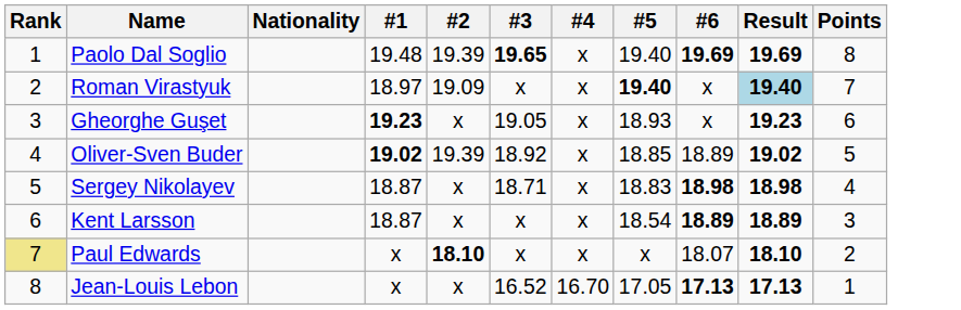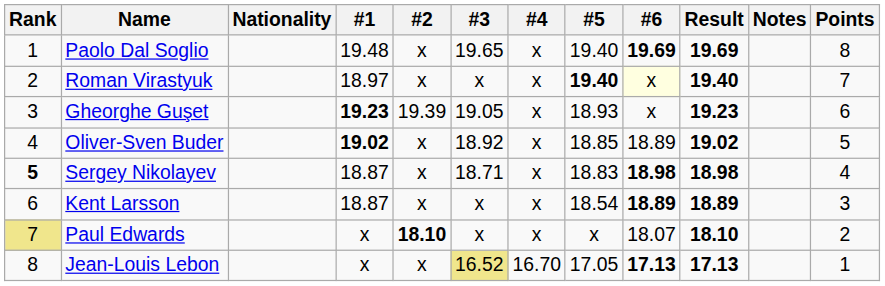 <table class="wikitable sortable" style="text-align:center">
 <tr>
 <th>Rank</th>
 <th>Name</th>
 <th>Nationality</th>
 <th>#1</th>
 <th>#2</th>
 <th>#3</th>
 <th>#4</th>
 <th>#5</th>
 <th>#6</th>
 <th>Result</th>
+<th>Notes</th>
 <th>Points</th>
 </tr>
 <tr>
 <td>1</td>
 <td align=left><a href='#'>Paolo Dal Soglio</a></td>
 <td align=left></td>
 <td>19.48</td>
-<td>19.39</td>
-<td><strong>19.65</strong></td>
+<td>x</td>
+<td>19.65</td>
 <td>x</td>
 <td>19.40</td>
 <td><strong>19.69</strong></td>
 <td><strong>19.69</strong></td>
+<td></td>
 <td>8</td>
 </tr>
 <tr>
 <td>2</td>
 <td align=left><a href='#'>Roman Virastyuk</a></td>
 <td align=left></td>
 <td>18.97</td>
-<td>19.09</td>
+<td>x</td>
 <td>x</td>
 <td>x</td>
 <td><strong>19.40</strong></td>
-<td>x</td>
-<td style="background: lightblue;"><strong>19.40</strong></td>
+<td style="background: lightyellow;">x</td>
+<td><strong>19.40</strong></td>
+<td></td>
 <td>7</td>
 </tr>
 <tr>
 <td>3</td>
 <td align=left><a href='#'>Gheorghe Guşet</a></td>
 <td align=left></td>
 <td><strong>19.23</strong></td>
-<td>x</td>
+<td>19.39</td>
 <td>19.05</td>
 <td>x</td>
 <td>18.93</td>
 <td>x</td>
 <td><strong>19.23</strong></td>
+<td></td>
 <td>6</td>
 </tr>
 <tr>
 <td>4</td>
 <td align=left><a href='#'>Oliver-Sven Buder</a></td>
 <td align=left></td>
 <td><strong>19.02</strong></td>
-<td>19.39</td>
+<td>x</td>
 <td>18.92</td>
 <td>x</td>
 <td>18.85</td>
 <td>18.89</td>
 <td><strong>19.02</strong></td>
+<td></td>
 <td>5</td>
 </tr>
 <tr>
-<td>5</td>
+<td><strong>5</strong></td>
 <td align=left><a href='#'>Sergey Nikolayev</a></td>
 <td align=left></td>
 <td>18.87</td>
 <td>x</td>
 <td>18.71</td>
 <td>x</td>
 <td>18.83</td>
 <td><strong>18.98</strong></td>
 <td><strong>18.98</strong></td>
+<td></td>
 <td>4</td>
 </tr>
 <tr>
 <td>6</td>
 <td align=left><a href='#'>Kent Larsson</a></td>
 <td align=left></td>
 <td>18.87</td>
 <td>x</td>
 <td>x</td>
 <td>x</td>
 <td>18.54</td>
 <td><strong>18.89</strong></td>
 <td><strong>18.89</strong></td>
+<td></td>
 <td>3</td>
 </tr>
 <tr>
 <td style="background: khaki;">7</td>
 <td align=left><a href='#'>Paul Edwards</a></td>
 <td align=left></td>
 <td>x</td>
 <td><strong>18.10</strong></td>
 <td>x</td>
 <td>x</td>
 <td>x</td>
 <td>18.07</td>
 <td><strong>18.10</strong></td>
+<td></td>
 <td>2</td>
 </tr>
 <tr>
 <td>8</td>
 <td align=left><a href='#'>Jean-Louis Lebon</a></td>
 <td align=left></td>
 <td>x</td>
 <td>x</td>
-<td>16.52</td>
+<td style="background: khaki;">16.52</td>
 <td>16.70</td>
 <td>17.05</td>
 <td><strong>17.13</strong></td>
 <td><strong>17.13</strong></td>
+<td></td>
 <td>1</td>
 </tr>
 </table>
